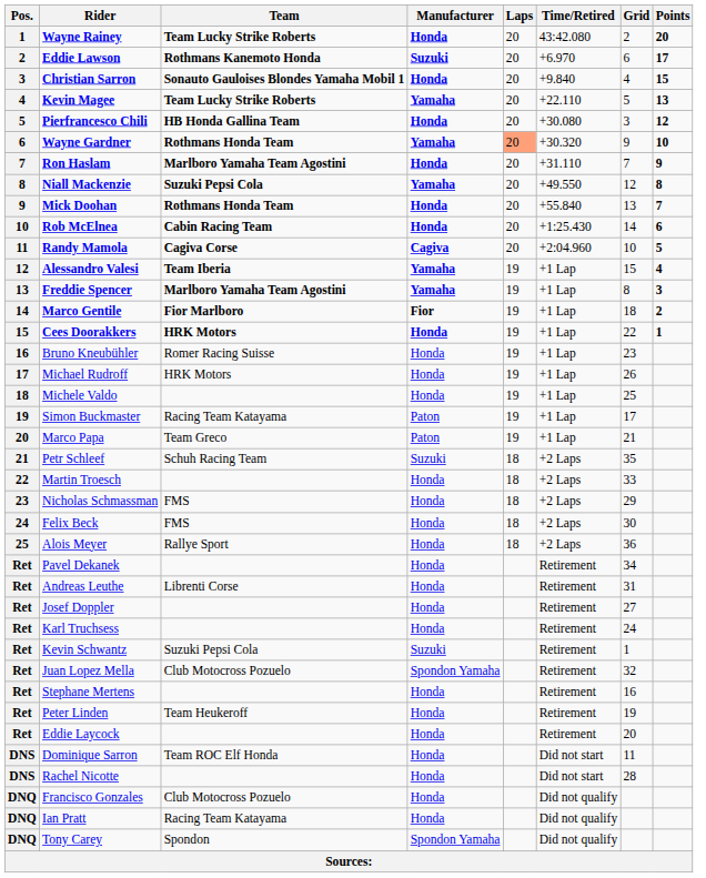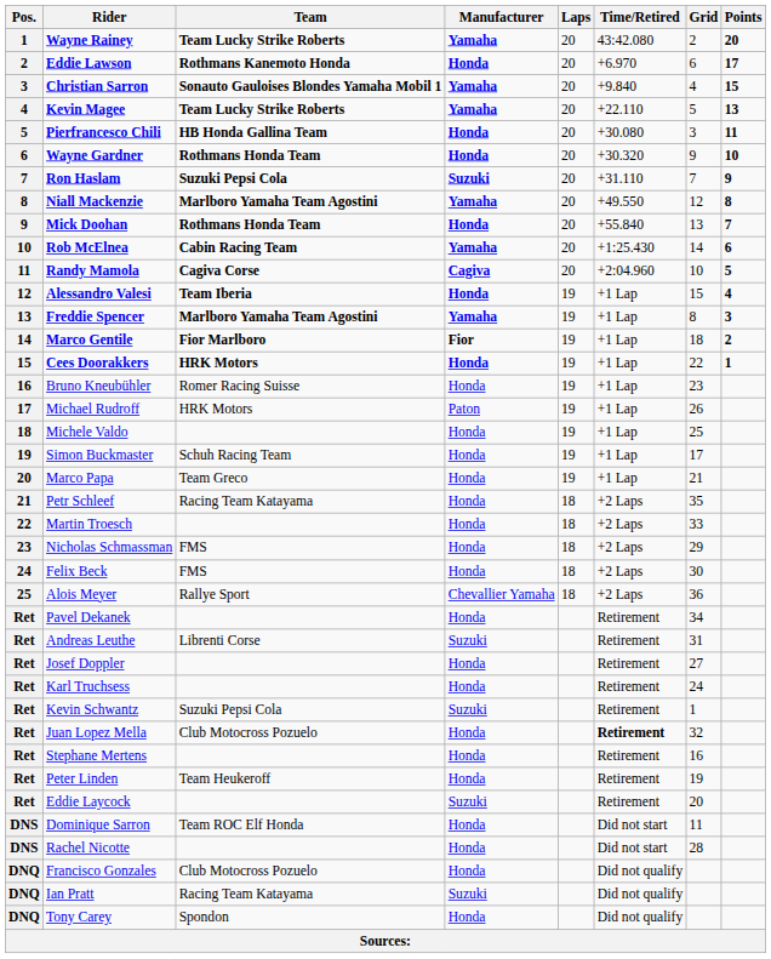 <table class="wikitable" style="font-size: 95%;">
 <tr>
 <th>Pos.</th>
 <th>Rider</th>
 <th>Team</th>
 <th>Manufacturer</th>
 <th>Laps</th>
 <th>Time/Retired</th>
 <th>Grid</th>
 <th>Points</th>
 </tr>
 <tr>
 <th>1</th>
 <td> <strong><a href='#'>Wayne Rainey</a></strong></td>
 <td><strong>Team Lucky Strike Roberts</strong></td>
-<td><strong><a href='#'>Honda</a></strong></td>
+<td><strong><a href='#'>Yamaha</a></strong></td>
 <td>20</td>
 <td>43:42.080</td>
 <td>2</td>
 <td><strong>20</strong></td>
 </tr>
 <tr>
 <th>2</th>
 <td> <strong><a href='#'>Eddie Lawson</a></strong></td>
 <td><strong>Rothmans Kanemoto Honda</strong></td>
-<td><strong><a href='#'>Suzuki</a></strong></td>
+<td><strong><a href='#'>Honda</a></strong></td>
 <td>20</td>
 <td>+6.970</td>
 <td>6</td>
 <td><strong>17</strong></td>
 </tr>
 <tr>
 <th>3</th>
 <td> <strong><a href='#'>Christian Sarron</a></strong></td>
 <td><strong>Sonauto Gauloises Blondes Yamaha Mobil 1</strong></td>
-<td><strong><a href='#'>Honda</a></strong></td>
+<td><strong><a href='#'>Yamaha</a></strong></td>
 <td>20</td>
 <td>+9.840</td>
 <td>4</td>
 <td><strong>15</strong></td>
 </tr>
 <tr>
 <th>4</th>
 <td> <strong><a href='#'>Kevin Magee</a></strong></td>
 <td><strong>Team Lucky Strike Roberts</strong></td>
 <td><strong><a href='#'>Yamaha</a></strong></td>
 <td>20</td>
 <td>+22.110</td>
 <td>5</td>
 <td><strong>13</strong></td>
 </tr>
 <tr>
 <th>5</th>
 <td> <strong><a href='#'>Pierfrancesco Chili</a></strong></td>
 <td><strong>HB Honda Gallina Team</strong></td>
 <td><strong><a href='#'>Honda</a></strong></td>
 <td>20</td>
 <td>+30.080</td>
 <td>3</td>
-<td><strong>12</strong></td>
+<td><strong>11</strong></td>
 </tr>
 <tr>
 <th>6</th>
 <td> <strong><a href='#'>Wayne Gardner</a></strong></td>
 <td><strong>Rothmans Honda Team</strong></td>
-<td><strong><a href='#'>Yamaha</a></strong></td>
-<td style="background: lightsalmon;">20</td>
+<td><strong><a href='#'>Honda</a></strong></td>
+<td>20</td>
 <td>+30.320</td>
 <td>9</td>
 <td><strong>10</strong></td>
 </tr>
 <tr>
 <th>7</th>
 <td> <strong><a href='#'>Ron Haslam</a></strong></td>
-<td><strong>Marlboro Yamaha Team Agostini</strong></td>
-<td><strong><a href='#'>Honda</a></strong></td>
+<td><strong>Suzuki Pepsi Cola</strong></td>
+<td><strong><a href='#'>Suzuki</a></strong></td>
 <td>20</td>
 <td>+31.110</td>
 <td>7</td>
 <td><strong>9</strong></td>
 </tr>
 <tr>
 <th>8</th>
 <td> <strong><a href='#'>Niall Mackenzie</a></strong></td>
-<td><strong>Suzuki Pepsi Cola</strong></td>
+<td><strong>Marlboro Yamaha Team Agostini</strong></td>
 <td><strong><a href='#'>Yamaha</a></strong></td>
 <td>20</td>
 <td>+49.550</td>
 <td>12</td>
 <td><strong>8</strong></td>
 </tr>
 <tr>
 <th>9</th>
 <td> <strong><a href='#'>Mick Doohan</a></strong></td>
 <td><strong>Rothmans Honda Team</strong></td>
 <td><strong><a href='#'>Honda</a></strong></td>
 <td>20</td>
 <td>+55.840</td>
 <td>13</td>
 <td><strong>7</strong></td>
 </tr>
 <tr>
 <th>10</th>
 <td> <strong><a href='#'>Rob McElnea</a></strong></td>
 <td><strong>Cabin Racing Team</strong></td>
-<td><strong><a href='#'>Honda</a></strong></td>
+<td><strong><a href='#'>Yamaha</a></strong></td>
 <td>20</td>
 <td>+1:25.430</td>
 <td>14</td>
 <td><strong>6</strong></td>
 </tr>
 <tr>
 <th>11</th>
 <td> <strong><a href='#'>Randy Mamola</a></strong></td>
 <td><strong>Cagiva Corse</strong></td>
 <td><strong><a href='#'>Cagiva</a></strong></td>
 <td>20</td>
 <td>+2:04.960</td>
 <td>10</td>
 <td><strong>5</strong></td>
 </tr>
 <tr>
 <th>12</th>
 <td> <strong><a href='#'>Alessandro Valesi</a></strong></td>
 <td><strong>Team Iberia</strong></td>
-<td><strong><a href='#'>Yamaha</a></strong></td>
+<td><strong><a href='#'>Honda</a></strong></td>
 <td>19</td>
 <td>+1 Lap</td>
 <td>15</td>
 <td><strong>4</strong></td>
 </tr>
 <tr>
 <th>13</th>
 <td> <strong><a href='#'>Freddie Spencer</a></strong></td>
 <td><strong>Marlboro Yamaha Team Agostini</strong></td>
 <td><strong><a href='#'>Yamaha</a></strong></td>
 <td>19</td>
 <td>+1 Lap</td>
 <td>8</td>
 <td><strong>3</strong></td>
 </tr>
 <tr>
 <th>14</th>
 <td> <strong><a href='#'>Marco Gentile</a></strong></td>
 <td><strong>Fior Marlboro</strong></td>
 <td><strong>Fior</strong></td>
 <td>19</td>
 <td>+1 Lap</td>
 <td>18</td>
 <td><strong>2</strong></td>
 </tr>
 <tr>
 <th>15</th>
 <td> <strong><a href='#'>Cees Doorakkers</a></strong></td>
 <td><strong>HRK Motors</strong></td>
 <td><strong><a href='#'>Honda</a></strong></td>
 <td>19</td>
 <td>+1 Lap</td>
 <td>22</td>
 <td><strong>1</strong></td>
 </tr>
 <tr>
 <th>16</th>
 <td> <a href='#'>Bruno Kneubühler</a></td>
 <td>Romer Racing Suisse</td>
 <td><a href='#'>Honda</a></td>
 <td>19</td>
 <td>+1 Lap</td>
 <td>23</td>
 <td></td>
 </tr>
 <tr>
 <th>17</th>
 <td> <a href='#'>Michael Rudroff</a></td>
 <td>HRK Motors</td>
-<td><a href='#'>Honda</a></td>
+<td><a href='#'>Paton</a></td>
 <td>19</td>
 <td>+1 Lap</td>
 <td>26</td>
 <td></td>
 </tr>
 <tr>
 <th>18</th>
 <td> <a href='#'>Michele Valdo</a></td>
 <td></td>
 <td><a href='#'>Honda</a></td>
 <td>19</td>
 <td>+1 Lap</td>
 <td>25</td>
 <td></td>
 </tr>
 <tr>
 <th>19</th>
 <td> <a href='#'>Simon Buckmaster</a></td>
-<td>Racing Team Katayama</td>
-<td><a href='#'>Paton</a></td>
+<td>Schuh Racing Team</td>
+<td><a href='#'>Honda</a></td>
 <td>19</td>
 <td>+1 Lap</td>
 <td>17</td>
 <td></td>
 </tr>
 <tr>
 <th>20</th>
 <td> <a href='#'>Marco Papa</a></td>
 <td>Team Greco</td>
-<td><a href='#'>Paton</a></td>
+<td><a href='#'>Honda</a></td>
 <td>19</td>
 <td>+1 Lap</td>
 <td>21</td>
 <td></td>
 </tr>
 <tr>
 <th>21</th>
 <td> <a href='#'>Petr Schleef</a></td>
-<td>Schuh Racing Team</td>
-<td><a href='#'>Suzuki</a></td>
+<td>Racing Team Katayama</td>
+<td><a href='#'>Honda</a></td>
 <td>18</td>
 <td>+2 Laps</td>
 <td>35</td>
 <td></td>
 </tr>
 <tr>
 <th>22</th>
 <td> <a href='#'>Martin Troesch</a></td>
 <td></td>
 <td><a href='#'>Honda</a></td>
 <td>18</td>
 <td>+2 Laps</td>
 <td>33</td>
 <td></td>
 </tr>
 <tr>
 <th>23</th>
 <td> <a href='#'>Nicholas Schmassman</a></td>
 <td>FMS</td>
 <td><a href='#'>Honda</a></td>
 <td>18</td>
 <td>+2 Laps</td>
 <td>29</td>
 <td></td>
 </tr>
 <tr>
 <th>24</th>
 <td> <a href='#'>Felix Beck</a></td>
 <td>FMS</td>
 <td><a href='#'>Honda</a></td>
 <td>18</td>
 <td>+2 Laps</td>
 <td>30</td>
 <td></td>
 </tr>
 <tr>
 <th>25</th>
 <td> <a href='#'>Alois Meyer</a></td>
 <td>Rallye Sport</td>
-<td><a href='#'>Honda</a></td>
+<td><a href='#'>Chevallier Yamaha</a></td>
 <td>18</td>
 <td>+2 Laps</td>
 <td>36</td>
 <td></td>
 </tr>
 <tr>
 <th>Ret</th>
 <td> <a href='#'>Pavel Dekanek</a></td>
 <td></td>
 <td><a href='#'>Honda</a></td>
 <td></td>
 <td>Retirement</td>
 <td>34</td>
 <td></td>
 </tr>
 <tr>
 <th>Ret</th>
 <td> <a href='#'>Andreas Leuthe</a></td>
 <td>Librenti Corse</td>
-<td><a href='#'>Honda</a></td>
+<td><a href='#'>Suzuki</a></td>
 <td></td>
 <td>Retirement</td>
 <td>31</td>
 <td></td>
 </tr>
 <tr>
 <th>Ret</th>
 <td> <a href='#'>Josef Doppler</a></td>
 <td></td>
 <td><a href='#'>Honda</a></td>
 <td></td>
 <td>Retirement</td>
 <td>27</td>
 <td></td>
 </tr>
 <tr>
 <th>Ret</th>
 <td> <a href='#'>Karl Truchsess</a></td>
 <td></td>
 <td><a href='#'>Honda</a></td>
 <td></td>
 <td>Retirement</td>
 <td>24</td>
 <td></td>
 </tr>
 <tr>
 <th>Ret</th>
 <td> <a href='#'>Kevin Schwantz</a></td>
 <td>Suzuki Pepsi Cola</td>
 <td><a href='#'>Suzuki</a></td>
 <td></td>
 <td>Retirement</td>
 <td>1</td>
 <td></td>
 </tr>
 <tr>
 <th>Ret</th>
 <td> <a href='#'>Juan Lopez Mella</a></td>
 <td>Club Motocross Pozuelo</td>
-<td><a href='#'>Spondon Yamaha</a></td>
+<td><a href='#'>Honda</a></td>
 <td></td>
-<td>Retirement</td>
+<td><strong>Retirement</strong></td>
 <td>32</td>
 <td></td>
 </tr>
 <tr>
 <th>Ret</th>
 <td> <a href='#'>Stephane Mertens</a></td>
 <td></td>
 <td><a href='#'>Honda</a></td>
 <td></td>
 <td>Retirement</td>
 <td>16</td>
 <td></td>
 </tr>
 <tr>
 <th>Ret</th>
 <td> <a href='#'>Peter Linden</a></td>
 <td>Team Heukeroff</td>
 <td><a href='#'>Honda</a></td>
 <td></td>
 <td>Retirement</td>
 <td>19</td>
 <td></td>
 </tr>
 <tr>
 <th>Ret</th>
 <td> <a href='#'>Eddie Laycock</a></td>
 <td></td>
-<td><a href='#'>Honda</a></td>
+<td><a href='#'>Suzuki</a></td>
 <td></td>
 <td>Retirement</td>
 <td>20</td>
 <td></td>
 </tr>
 <tr>
 <th>DNS</th>
 <td> <a href='#'>Dominique Sarron</a></td>
 <td>Team ROC Elf Honda</td>
 <td><a href='#'>Honda</a></td>
 <td></td>
 <td>Did not start</td>
 <td>11</td>
 <td></td>
 </tr>
 <tr>
 <th>DNS</th>
 <td> <a href='#'>Rachel Nicotte</a></td>
 <td></td>
 <td><a href='#'>Honda</a></td>
 <td></td>
 <td>Did not start</td>
 <td>28</td>
 <td></td>
 </tr>
 <tr>
 <th>DNQ</th>
 <td> <a href='#'>Francisco Gonzales</a></td>
 <td>Club Motocross Pozuelo</td>
 <td><a href='#'>Honda</a></td>
 <td></td>
 <td>Did not qualify</td>
 <td></td>
 <td></td>
 </tr>
 <tr>
 <th>DNQ</th>
 <td> <a href='#'>Ian Pratt</a></td>
 <td>Racing Team Katayama</td>
-<td><a href='#'>Honda</a></td>
+<td><a href='#'>Suzuki</a></td>
 <td></td>
 <td>Did not qualify</td>
 <td></td>
 <td></td>
 </tr>
 <tr>
 <th>DNQ</th>
 <td> <a href='#'>Tony Carey</a></td>
 <td>Spondon</td>
-<td><a href='#'>Spondon Yamaha</a></td>
+<td><a href='#'>Honda</a></td>
 <td></td>
 <td>Did not qualify</td>
 <td></td>
 <td></td>
 </tr>
 <tr>
 <th colspan="10">Sources:</th>
 </tr>
 </table>
